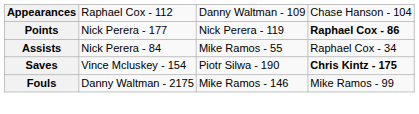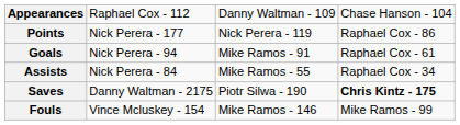 <table class="wikitable">
 <tr>
 <th>Appearances</th>
 <td>Raphael Cox - 112</td>
 <td>Danny Waltman - 109</td>
 <td>Chase Hanson - 104</td>
 </tr>
 <tr>
 <th>Points</th>
 <td>Nick Perera - 177</td>
 <td>Nick Perera - 119</td>
-<td><strong>Raphael Cox - 86</strong></td>
+<td>Raphael Cox - 86</td>
+</tr>
+<tr>
+<th>Goals</th>
+<td>Nick Perera - 94</td>
+<td>Mike Ramos - 91</td>
+<td>Raphael Cox - 61</td>
 </tr>
 <tr>
 <th>Assists</th>
 <td>Nick Perera - 84</td>
 <td>Mike Ramos - 55</td>
 <td>Raphael Cox - 34</td>
 </tr>
 <tr>
 <th>Saves</th>
-<td>Vince Mcluskey - 154</td>
+<td>Danny Waltman - 2175</td>
 <td>Piotr Silwa - 190</td>
 <td><strong>Chris Kintz - 175</strong></td>
 </tr>
 <tr>
 <th>Fouls</th>
-<td>Danny Waltman - 2175</td>
+<td>Vince Mcluskey - 154</td>
 <td>Mike Ramos - 146</td>
 <td>Mike Ramos - 99</td>
 </tr>
 </table>
